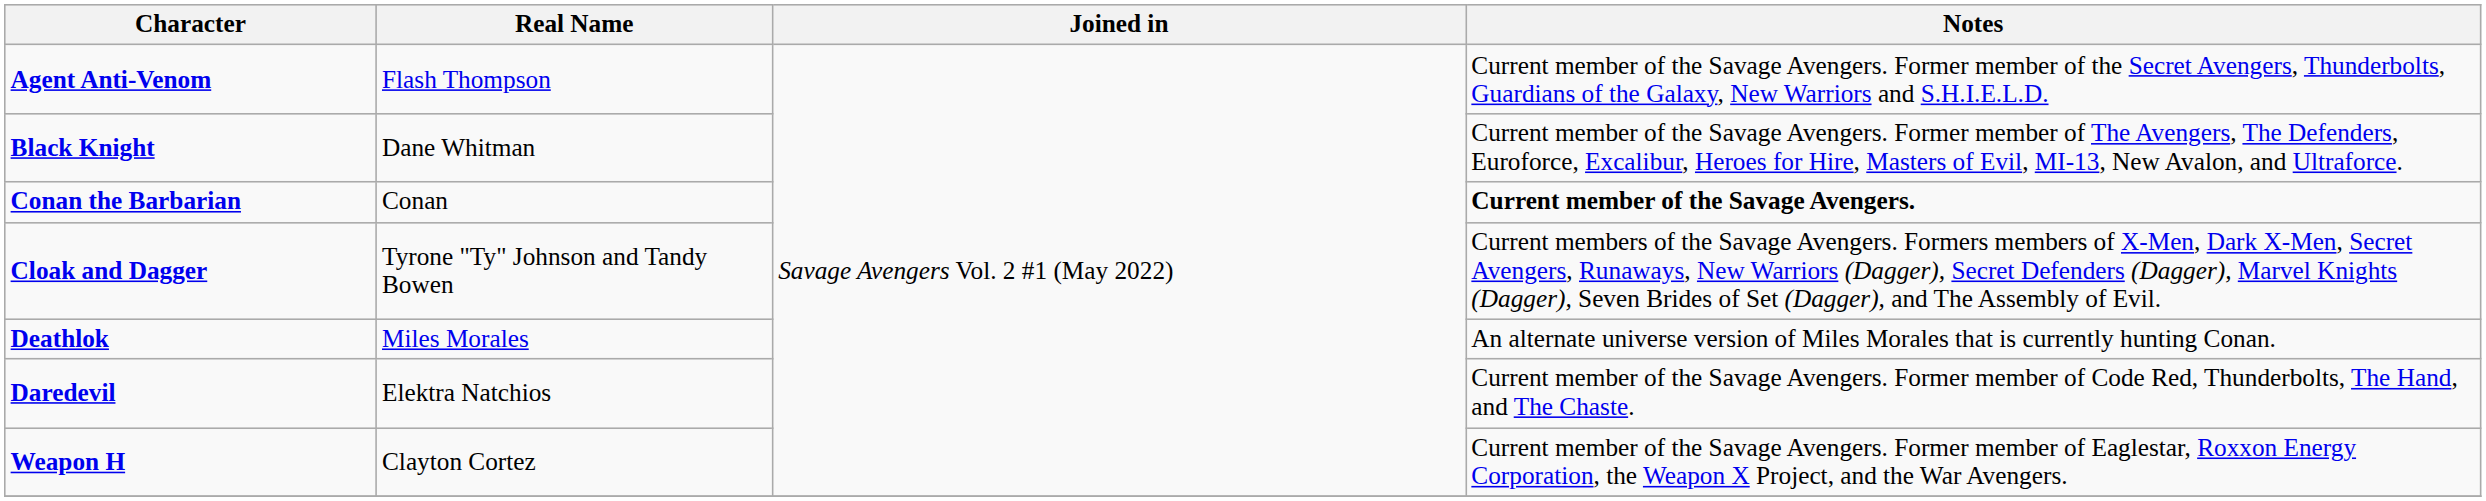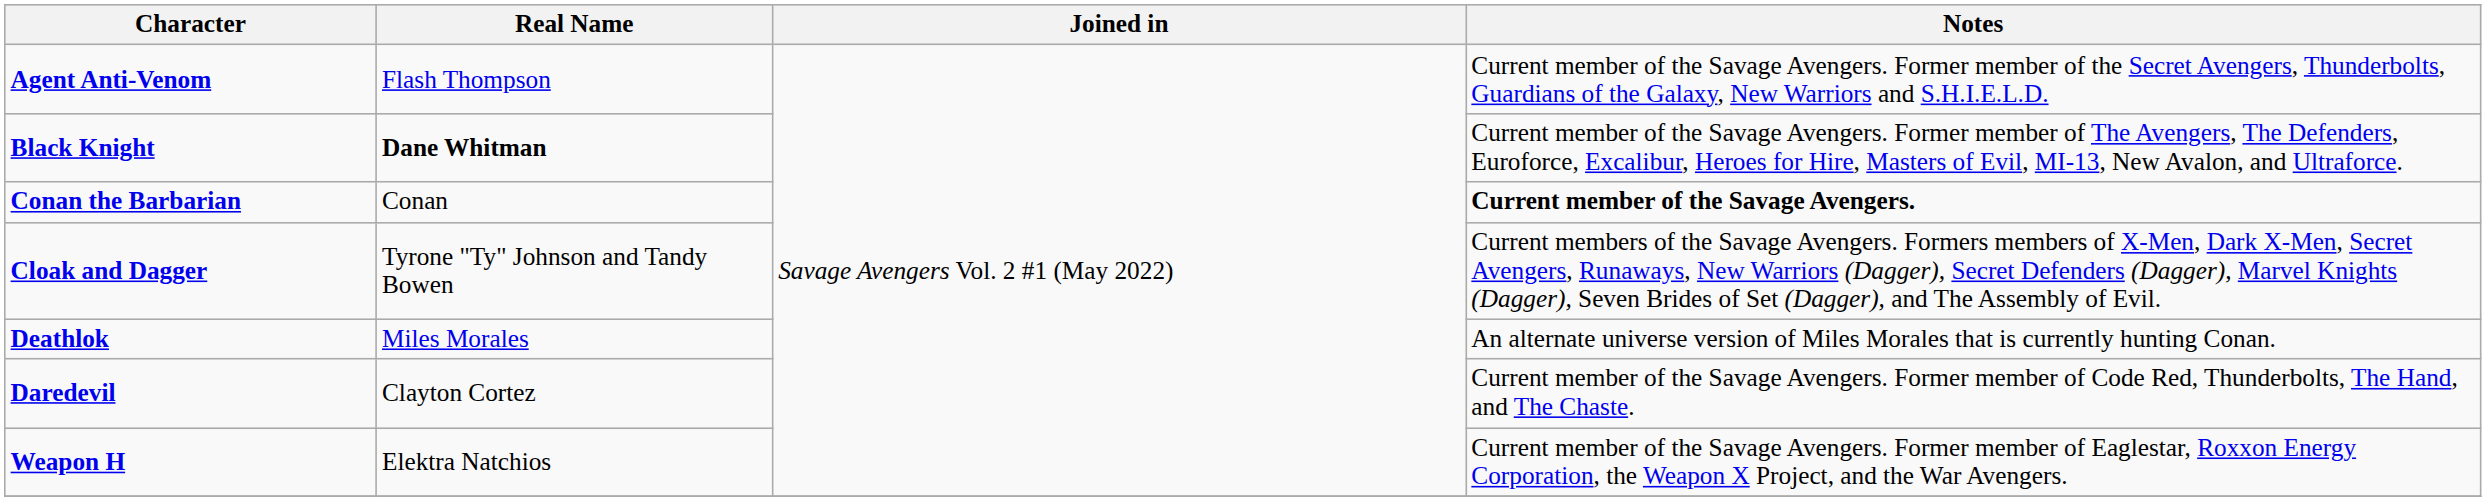 <table class="wikitable">
 <tr>
 <th width=15%>Character</th>
 <th width=16%>Real Name</th>
 <th width=28%>Joined in</th>
 <th>Notes</th>
 </tr>
 <tr>
 <td><strong><a href='#'>Agent Anti-Venom</a></strong></td>
 <td><a href='#'>Flash Thompson</a></td>
 <td rowspan="7"><em>Savage Avengers</em> Vol. 2 #1 (May 2022)</td>
 <td>Current member of the Savage Avengers. Former member of the <a href='#'>Secret Avengers</a>, <a href='#'>Thunderbolts</a>, <a href='#'>Guardians of the Galaxy</a>, <a href='#'>New Warriors</a> and <a href='#'>S.H.I.E.L.D.</a></td>
 </tr>
 <tr>
 <td><strong><a href='#'>Black Knight</a></strong></td>
-<td>Dane Whitman</td>
+<td><strong>Dane Whitman</strong></td>
 <td>Current member of the Savage Avengers. Former member of <a href='#'>The Avengers</a>, <a href='#'>The Defenders</a>, Euroforce, <a href='#'>Excalibur</a>, <a href='#'>Heroes for Hire</a>, <a href='#'>Masters of Evil</a>, <a href='#'>MI-13</a>, New Avalon, and <a href='#'>Ultraforce</a>.</td>
 </tr>
 <tr>
 <td><strong><a href='#'>Conan the Barbarian</a></strong></td>
 <td>Conan</td>
 <td><strong>Current member of the Savage Avengers.</strong></td>
 </tr>
 <tr>
 <td><strong><a href='#'>Cloak and Dagger</a></strong></td>
 <td>Tyrone "Ty" Johnson and Tandy Bowen</td>
 <td>Current members of the Savage Avengers. Formers members of <a href='#'>X-Men</a>, <a href='#'>Dark X-Men</a>, <a href='#'>Secret Avengers</a>, <a href='#'>Runaways</a>, <a href='#'>New Warriors</a> <em>(Dagger),</em> <a href='#'>Secret Defenders</a> <em>(Dagger),</em> <a href='#'>Marvel Knights</a> <em>(Dagger),</em> Seven Brides of Set <em>(Dagger),</em> and The Assembly of Evil.</td>
 </tr>
 <tr>
 <td><strong><a href='#'>Deathlok</a></strong></td>
 <td><a href='#'>Miles Morales</a></td>
 <td>An alternate universe version of Miles Morales that is currently hunting Conan.</td>
 </tr>
 <tr>
 <td><strong><a href='#'>Daredevil</a></strong></td>
-<td>Elektra Natchios</td>
+<td>Clayton Cortez</td>
 <td>Current member of the Savage Avengers. Former member of Code Red, Thunderbolts, <a href='#'>The Hand</a>, and <a href='#'>The Chaste</a>.</td>
 </tr>
 <tr>
 <td><strong><a href='#'>Weapon H</a></strong></td>
-<td>Clayton Cortez</td>
+<td>Elektra Natchios</td>
 <td>Current member of the Savage Avengers. Former member of Eaglestar, <a href='#'>Roxxon Energy Corporation</a>, the <a href='#'>Weapon X</a> Project, and the War Avengers.</td>
 </tr>
 <tr>
 </tr>
 </table>
